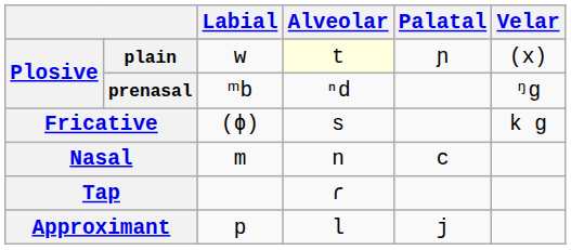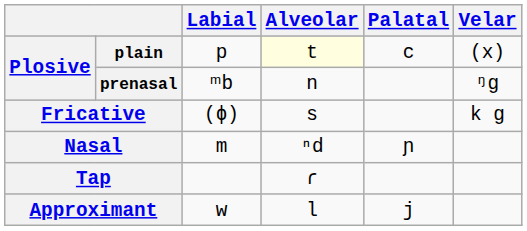 <table class="wikitable" style="text-align:center">
 <tr>
 <th colspan="2"></th>
 <th><a href='#'>Labial</a></th>
 <th><a href='#'>Alveolar</a></th>
 <th><a href='#'>Palatal</a></th>
 <th><a href='#'>Velar</a></th>
 </tr>
 <tr>
 <th rowspan="2"><a href='#'>Plosive</a></th>
 <th><small>plain</small></th>
-<td>w</td>
+<td>p</td>
 <td style="background: lightyellow;">t</td>
-<td>ɲ</td>
+<td>c</td>
 <td>(x)</td>
 </tr>
 <tr>
 <th><small>prenasal</small></th>
 <td>ᵐb</td>
-<td>ⁿd</td>
+<td>n</td>
 <td></td>
 <td>ᵑɡ</td>
 </tr>
 <tr>
 <th colspan="2"><a href='#'>Fricative</a></th>
 <td>(ɸ)</td>
 <td>s</td>
 <td></td>
 <td>k ɡ</td>
 </tr>
 <tr>
 <th colspan="2"><a href='#'>Nasal</a></th>
 <td>m</td>
-<td>n</td>
-<td>c</td>
+<td>ⁿd</td>
+<td>ɲ</td>
 <td></td>
 </tr>
 <tr>
 <th colspan="2"><a href='#'>Tap</a></th>
 <td></td>
 <td>ɾ</td>
 <td></td>
 <td></td>
 </tr>
 <tr>
 <th colspan="2"><a href='#'>Approximant</a></th>
-<td>p</td>
+<td>w</td>
 <td>l</td>
 <td>j</td>
 <td></td>
 </tr>
 </table>
